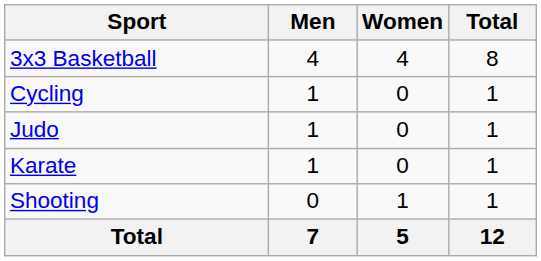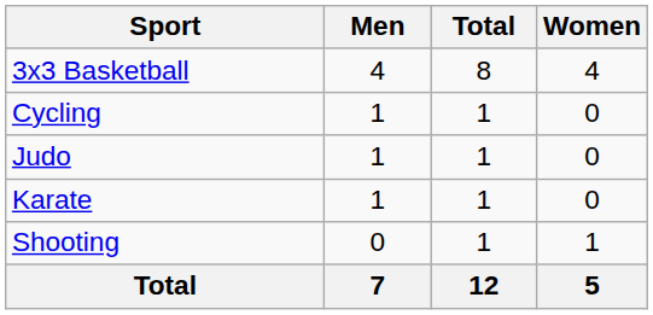 <table class="wikitable sortable" style="text-align:center;">
 <tr>
 <th width=180>Sport</th>
 <th width=55 data-sort-type=number>Men</th>
+<th width=55>Total</th>
 <th width=55 data-sort-type=number>Women</th>
-<th width=55>Total</th>
 </tr>
 <tr>
 <td align=left><a href='#'>3x3 Basketball</a></td>
 <td>4</td>
+<td>8</td>
 <td>4</td>
-<td>8</td>
 </tr>
 <tr>
 <td align=left><a href='#'>Cycling</a></td>
 <td>1</td>
+<td>1</td>
 <td>0</td>
-<td>1</td>
 </tr>
 <tr>
 <td align=left><a href='#'>Judo</a></td>
 <td>1</td>
+<td>1</td>
 <td>0</td>
-<td>1</td>
 </tr>
 <tr>
 <td align=left><a href='#'>Karate</a></td>
 <td>1</td>
+<td>1</td>
 <td>0</td>
-<td>1</td>
 </tr>
 <tr>
 <td align=left><a href='#'>Shooting</a></td>
 <td>0</td>
 <td>1</td>
 <td>1</td>
 </tr>
 <tr>
 <th>Total</th>
 <th>7</th>
+<th>12</th>
 <th>5</th>
-<th>12</th>
 </tr>
 </table>
